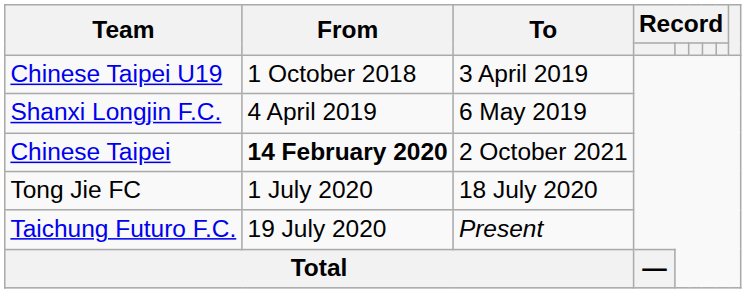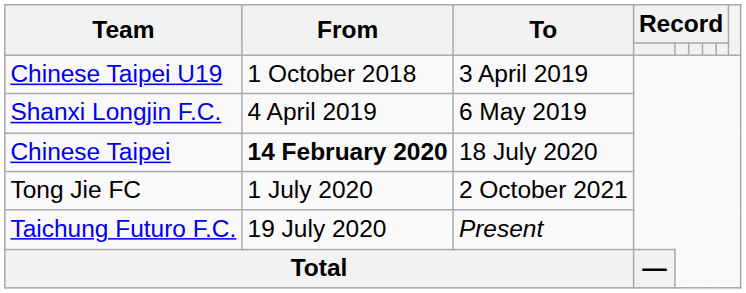 <table class=wikitable style=text-align:center>
 <tr>
 <th rowspan=2>Team</th>
 <th rowspan=2>From</th>
 <th rowspan=2>To</th>
 <th colspan=5>Record</th>
 <th rowspan=2></th>
 </tr>
 <tr>
 <th></th>
 <th></th>
 <th></th>
 <th></th>
 <th></th>
 </tr>
 <tr>
 <td align=left><a href='#'>Chinese Taipei U19</a></td>
 <td align=left>1 October 2018</td>
 <td align=left>3 April 2019<br></td>
 </tr>
 <tr>
 <td align=left><a href='#'>Shanxi Longjin F.C.</a></td>
 <td align=left>4 April 2019</td>
 <td align=left>6 May 2019<br></td>
 </tr>
 <tr>
 <td align=left><a href='#'>Chinese Taipei</a></td>
 <td align=left><strong>14 February 2020</strong></td>
-<td align=left>2 October 2021<br></td>
+<td align=left>18 July 2020<br></td>
 </tr>
 <tr>
 <td align=left>Tong Jie FC</td>
 <td align=left>1 July 2020</td>
-<td align=left>18 July 2020<br></td>
+<td align=left>2 October 2021<br></td>
 </tr>
 <tr>
 <td align=left><a href='#'>Taichung Futuro F.C.</a></td>
 <td align=left>19 July 2020</td>
 <td align=left><em>Present</em><br></td>
 </tr>
 <tr>
 <th colspan=3>Total<br></th>
 <th>—</th>
 </tr>
 </table>
